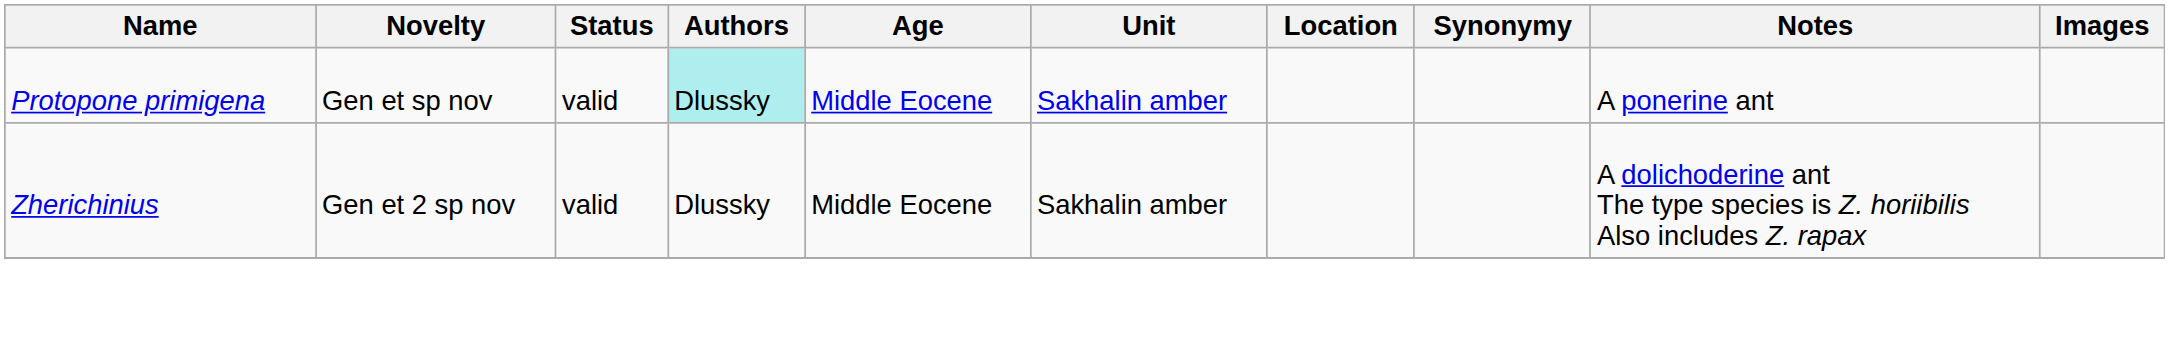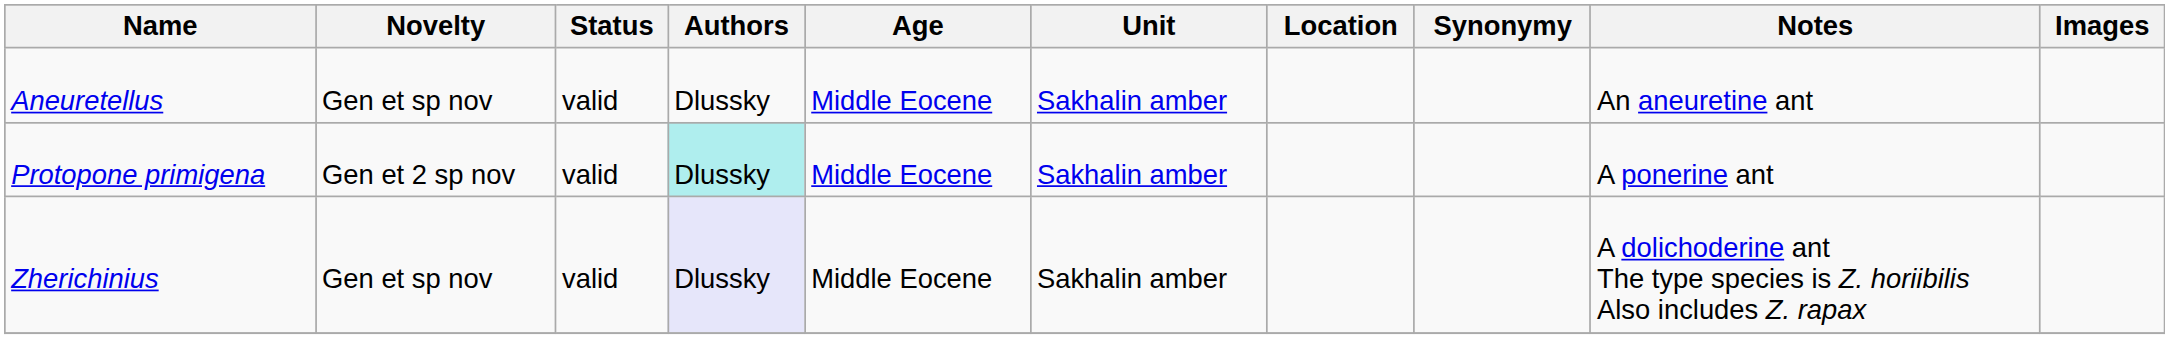 <table class="wikitable sortable" align="center" width="100%">
 <tr>
 <th>Name</th>
 <th>Novelty</th>
 <th>Status</th>
 <th>Authors</th>
 <th>Age</th>
 <th>Unit</th>
 <th>Location</th>
 <th>Synonymy</th>
 <th>Notes</th>
 <th>Images</th>
 </tr>
 <tr>
+<td><br><em><a href='#'>Aneuretellus</a></em></td>
+<td><br>Gen et sp nov</td>
+<td><br>valid</td>
+<td><br>Dlussky</td>
+<td><br><a href='#'>Middle Eocene</a></td>
+<td><br><a href='#'>Sakhalin amber</a></td>
+<td><br></td>
+<td></td>
+<td><br>An <a href='#'>aneuretine</a> ant</td>
+<td></td>
+</tr>
+<tr>
 <td><br><em><a href='#'>Protopone primigena</a></em></td>
-<td><br>Gen et sp nov</td>
+<td><br>Gen et 2 sp nov</td>
 <td><br>valid</td>
 <td style="background: paleturquoise;"><br>Dlussky</td>
 <td><br><a href='#'>Middle Eocene</a></td>
 <td><br><a href='#'>Sakhalin amber</a></td>
 <td><br></td>
 <td></td>
 <td><br>A <a href='#'>ponerine</a> ant</td>
 <td><br></td>
 </tr>
 <tr>
 <td><br><em><a href='#'>Zherichinius</a></em></td>
-<td><br>Gen et 2 sp nov</td>
+<td><br>Gen et sp nov</td>
 <td><br>valid</td>
-<td><br>Dlussky</td>
+<td style="background: lavender;"><br>Dlussky</td>
 <td><br>Middle Eocene</td>
 <td><br>Sakhalin amber</td>
 <td><br></td>
 <td></td>
 <td><br>A <a href='#'>dolichoderine</a> ant<br>The type species is <em>Z. horiibilis</em><br> Also includes <em>Z. rapax</em></td>
 <td><br></td>
 </tr>
 <tr>
 </tr>
 </table>
